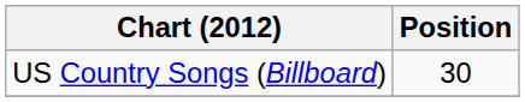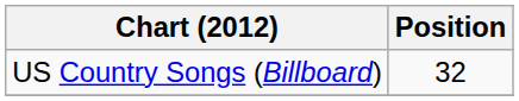 <table class="wikitable sortable">
 <tr>
 <th scope="col">Chart (2012)</th>
 <th scope="col">Position</th>
 </tr>
 <tr>
 <td>US <a href='#'>Country Songs</a> (<em><a href='#'>Billboard</a></em>)</td>
-<td align="center">30</td>
+<td align="center">32</td>
 </tr>
 <tr>
 </tr>
 </table>
